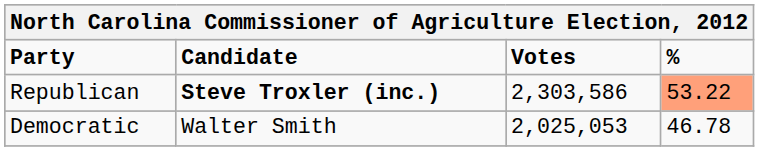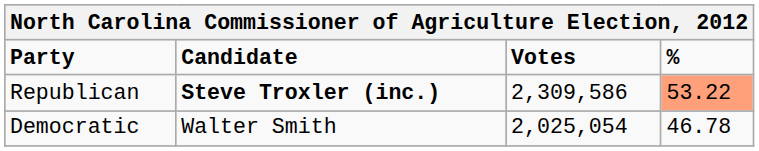 <table class="wikitable">
 <tr>
 <th colspan="4">North Carolina Commissioner of Agriculture Election, 2012</th>
 </tr>
 <tr>
 <td><strong>Party</strong></td>
 <td><strong>Candidate</strong></td>
 <td><strong>Votes</strong></td>
 <td><strong>%</strong></td>
 </tr>
 <tr>
 <td>Republican</td>
 <td><strong>Steve Troxler (inc.)</strong></td>
-<td>2,303,586</td>
+<td>2,309,586</td>
 <td style="background: lightsalmon;">53.22</td>
 </tr>
 <tr>
 <td>Democratic</td>
 <td>Walter Smith</td>
-<td>2,025,053</td>
+<td>2,025,054</td>
 <td>46.78</td>
 </tr>
 </table>
